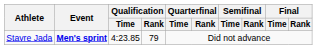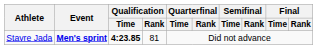 <table class="wikitable" style="font-size:90%">
 <tr>
 <th rowspan="2">Athlete</th>
 <th rowspan="2">Event</th>
 <th colspan="2">Qualification</th>
 <th colspan="2">Quarterfinal</th>
 <th colspan="2">Semifinal</th>
 <th colspan="2">Final</th>
 </tr>
 <tr style="font-size:95%">
 <th>Time</th>
 <th>Rank</th>
 <th>Time</th>
 <th>Rank</th>
 <th>Time</th>
 <th>Rank</th>
 <th>Time</th>
 <th>Rank</th>
 </tr>
 <tr align=center>
 <td align=left><a href='#'>Stavre Jada</a></td>
 <td align=left><strong><a href='#'>Men's sprint</a></strong></td>
-<td>4:23.85</td>
-<td>79</td>
+<td><strong>4:23.85</strong></td>
+<td>81</td>
 <td colspan=6>Did not advance</td>
 </tr>
 </table>
